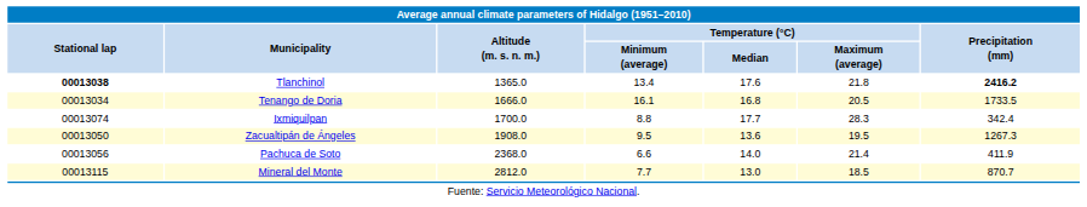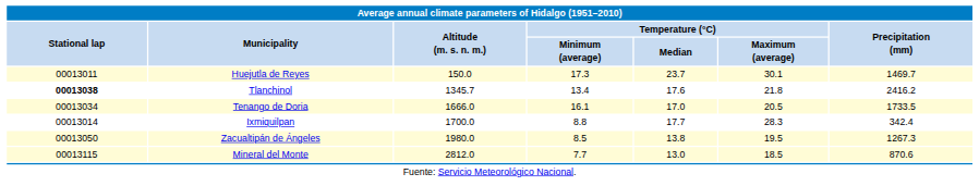 <table class="toccolours" style="background:white; float:center; margin-left:1em; font-size:85%; line-height:1.4em; width: 22em; text-align: left; width:70%">
 <tr>
 <th colspan=7 style="background:#007DC5; color:white" align=center>Average annual climate parameters of Hidalgo (1951–2010)</th>
 </tr>
 <tr style="background:#C7DBF1;" align=center>
 <th Rowspan ="2">Stational lap</th>
 <th Rowspan ="2">Municipality</th>
 <th Rowspan ="2">Altitude<br> (m. s. n. m.)</th>
 <th Colspan ="3">Temperature (°C)</th>
 <th rowspan ="2">Precipitation<br>(mm)</th>
 </tr>
 <tr style="background:#C7DBF1;" align=center>
 <th>Minimum <br>(average)</th>
 <th>Median<br></th>
 <th>Maximum <br>(average)</th>
 </tr>
+<tr style="background:#FFFCD6;" align=center>
+<td>00013011</td>
+<td><a href='#'>Huejutla de Reyes</a></td>
+<td>150.0</td>
+<td>17.3</td>
+<td>23.7</td>
+<td>30.1</td>
+<td>1469.7</td>
+</tr>
 <tr style="background:white;" align=center>
 <td><strong>00013038</strong></td>
 <td><a href='#'>Tlanchinol</a></td>
-<td>1365.0</td>
+<td>1345.7</td>
 <td>13.4</td>
 <td>17.6</td>
 <td>21.8</td>
-<td><strong>2416.2</strong></td>
+<td>2416.2</td>
 </tr>
 <tr style="background:#FFFCD6;" align=center>
 <td>00013034</td>
 <td><a href='#'>Tenango de Doria</a></td>
 <td>1666.0</td>
 <td>16.1</td>
-<td>16.8</td>
+<td>17.0</td>
 <td>20.5</td>
 <td>1733.5</td>
 </tr>
 <tr style="background:white;" align=center>
-<td>00013074</td>
+<td>00013014</td>
 <td><a href='#'>Ixmiquilpan</a></td>
 <td>1700.0</td>
 <td>8.8</td>
 <td>17.7</td>
 <td>28.3</td>
 <td>342.4</td>
 </tr>
 <tr style="background:#FFFCD6;" align=center>
 <td>00013050</td>
 <td><a href='#'>Zacualtipán de Ángeles</a></td>
-<td>1908.0</td>
-<td>9.5</td>
-<td>13.6</td>
+<td>1980.0</td>
+<td>8.5</td>
+<td>13.8</td>
 <td>19.5</td>
 <td>1267.3</td>
-</tr>
-<tr style="background:white;" align=center>
-<td>00013056</td>
-<td><a href='#'>Pachuca de Soto</a></td>
-<td>2368.0</td>
-<td>6.6</td>
-<td>14.0</td>
-<td>21.4</td>
-<td>411.9</td>
 </tr>
 <tr style="background:#FFFCD6;" align=center>
 <td>00013115</td>
 <td><a href='#'>Mineral del Monte</a></td>
 <td>2812.0</td>
 <td>7.7</td>
 <td>13.0</td>
 <td>18.5</td>
-<td>870.7</td>
+<td>870.6</td>
 </tr>
 <tr>
 <td colspan="7" align="center" style="border-top: 2px #007DC5 solid;">Fuente: <a href='#'>Servicio Meteorológico Nacional</a>.</td>
 </tr>
 </table>
